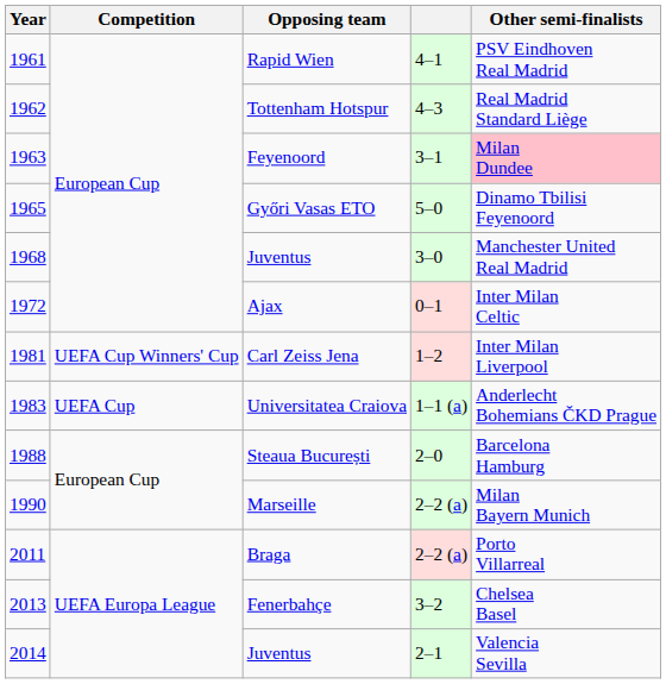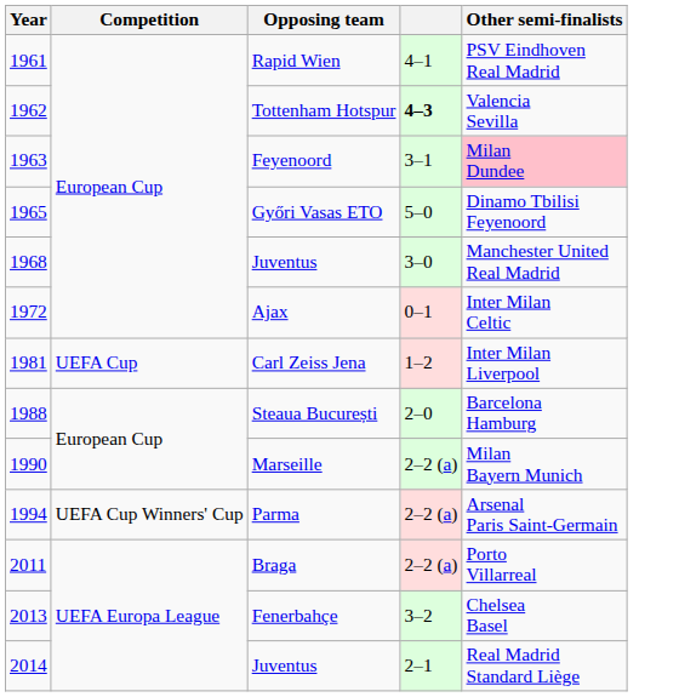 <table class="wikitable">
 <tr>
 <th>Year</th>
 <th>Competition</th>
 <th>Opposing team</th>
 <th></th>
 <th>Other semi-finalists</th>
 </tr>
 <tr>
 <td><a href='#'>1961</a></td>
 <td rowspan="6"><a href='#'>European Cup</a></td>
 <td> <a href='#'>Rapid Wien</a></td>
 <td bgcolor="#ddffdd">4–1</td>
 <td> <a href='#'>PSV Eindhoven</a><br> <a href='#'>Real Madrid</a></td>
 </tr>
 <tr>
 <td><a href='#'>1962</a></td>
 <td> <a href='#'>Tottenham Hotspur</a></td>
-<td bgcolor="#ddffdd">4–3</td>
-<td> <a href='#'>Real Madrid</a><br> <a href='#'>Standard Liège</a></td>
+<td bgcolor="#ddffdd"><strong>4–3</strong></td>
+<td> <a href='#'>Valencia</a><br> <a href='#'>Sevilla</a></td>
 </tr>
 <tr>
 <td><a href='#'>1963</a></td>
 <td> <a href='#'>Feyenoord</a></td>
 <td bgcolor="#ddffdd">3–1</td>
 <td style="background: pink;"> <a href='#'>Milan</a><br> <a href='#'>Dundee</a></td>
 </tr>
 <tr>
 <td><a href='#'>1965</a></td>
 <td> <a href='#'>Győri Vasas ETO</a></td>
 <td bgcolor="#ddffdd">5–0</td>
 <td> <a href='#'>Dinamo Tbilisi</a><br> <a href='#'>Feyenoord</a></td>
 </tr>
 <tr>
 <td><a href='#'>1968</a></td>
 <td> <a href='#'>Juventus</a></td>
 <td bgcolor="#ddffdd">3–0</td>
 <td> <a href='#'>Manchester United</a><br> <a href='#'>Real Madrid</a></td>
 </tr>
 <tr>
 <td><a href='#'>1972</a></td>
 <td> <a href='#'>Ajax</a></td>
 <td bgcolor="#ffdddd">0–1</td>
 <td> <a href='#'>Inter Milan</a><br> <a href='#'>Celtic</a></td>
 </tr>
 <tr>
 <td><a href='#'>1981</a></td>
-<td><a href='#'>UEFA Cup Winners' Cup</a></td>
+<td><a href='#'>UEFA Cup</a></td>
 <td> <a href='#'>Carl Zeiss Jena</a></td>
 <td bgcolor="#ffdddd">1–2</td>
 <td> <a href='#'>Inter Milan</a><br> <a href='#'>Liverpool</a></td>
-</tr>
-<tr>
-<td><a href='#'>1983</a></td>
-<td><a href='#'>UEFA Cup</a></td>
-<td> <a href='#'>Universitatea Craiova</a></td>
-<td bgcolor="#ddffdd">1–1 (<a href='#'>a</a>)</td>
-<td> <a href='#'>Anderlecht</a><br> <a href='#'>Bohemians ČKD Prague</a></td>
 </tr>
 <tr>
 <td><a href='#'>1988</a></td>
 <td rowspan="2">European Cup</td>
 <td> <a href='#'>Steaua București</a></td>
 <td bgcolor="#ddffdd">2–0</td>
 <td> <a href='#'>Barcelona</a><br> <a href='#'>Hamburg</a></td>
 </tr>
 <tr>
 <td><a href='#'>1990</a></td>
 <td> <a href='#'>Marseille</a></td>
 <td bgcolor="#ddffdd">2–2 (<a href='#'>a</a>)</td>
 <td> <a href='#'>Milan</a><br> <a href='#'>Bayern Munich</a></td>
+</tr>
+<tr>
+<td><a href='#'>1994</a></td>
+<td>UEFA Cup Winners' Cup</td>
+<td> <a href='#'>Parma</a></td>
+<td bgcolor="#ffdddd">2–2 (<a href='#'>a</a>)</td>
+<td> <a href='#'>Arsenal</a><br> <a href='#'>Paris Saint-Germain</a></td>
 </tr>
 <tr>
 <td><a href='#'>2011</a></td>
 <td rowspan="3"><a href='#'>UEFA Europa League</a></td>
 <td> <a href='#'>Braga</a></td>
 <td bgcolor="#ffdddd">2–2 (<a href='#'>a</a>)</td>
 <td> <a href='#'>Porto</a><br> <a href='#'>Villarreal</a></td>
 </tr>
 <tr>
 <td><a href='#'>2013</a></td>
 <td> <a href='#'>Fenerbahçe</a></td>
 <td bgcolor="#ddffdd">3–2</td>
 <td> <a href='#'>Chelsea</a><br> <a href='#'>Basel</a></td>
 </tr>
 <tr>
 <td><a href='#'>2014</a></td>
 <td> <a href='#'>Juventus</a></td>
 <td bgcolor="#ddffdd">2–1</td>
-<td> <a href='#'>Valencia</a><br> <a href='#'>Sevilla</a></td>
+<td> <a href='#'>Real Madrid</a><br> <a href='#'>Standard Liège</a></td>
 </tr>
 </table>
